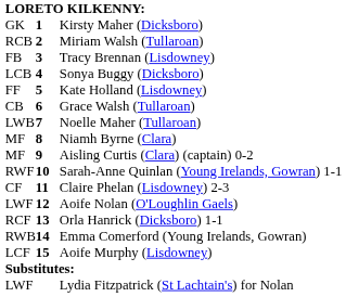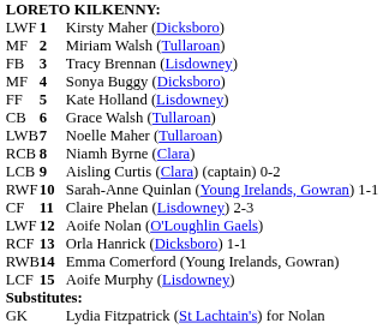 <table style="font-size: 90%" cellspacing="0" cellpadding="0" align=center>
 <tr>
 <td colspan="4"><strong>LORETO KILKENNY:</strong></td>
 </tr>
 <tr>
 <th width="25"></th>
 <th width="25"></th>
 </tr>
 <tr>
-<td>GK</td>
+<td>LWF</td>
 <td><strong>1</strong></td>
 <td>Kirsty Maher (<a href='#'>Dicksboro</a>)</td>
 </tr>
 <tr>
-<td>RCB</td>
+<td>MF</td>
 <td><strong>2</strong></td>
 <td>Miriam Walsh (<a href='#'>Tullaroan</a>)</td>
 </tr>
 <tr>
 <td>FB</td>
 <td><strong>3</strong></td>
 <td>Tracy Brennan (<a href='#'>Lisdowney</a>)</td>
 </tr>
 <tr>
-<td>LCB</td>
+<td>MF</td>
 <td><strong>4</strong></td>
 <td>Sonya Buggy (<a href='#'>Dicksboro</a>)</td>
 </tr>
 <tr>
 <td>FF</td>
 <td><strong>5</strong></td>
 <td>Kate Holland (<a href='#'>Lisdowney</a>)</td>
 </tr>
 <tr>
 <td>CB</td>
 <td><strong>6</strong></td>
 <td>Grace Walsh (<a href='#'>Tullaroan</a>)</td>
 </tr>
 <tr>
 <td>LWB</td>
 <td><strong>7</strong></td>
 <td>Noelle Maher (<a href='#'>Tullaroan</a>)</td>
 </tr>
 <tr>
-<td>MF</td>
+<td>RCB</td>
 <td><strong>8</strong></td>
 <td>Niamh Byrne (<a href='#'>Clara</a>)</td>
 </tr>
 <tr>
-<td>MF</td>
+<td>LCB</td>
 <td><strong>9</strong></td>
 <td>Aisling Curtis (<a href='#'>Clara</a>) (captain) 0-2</td>
 </tr>
 <tr>
 <td>RWF</td>
 <td><strong>10</strong></td>
 <td>Sarah-Anne Quinlan (<a href='#'>Young Irelands, Gowran</a>) 1-1</td>
 </tr>
 <tr>
 <td>CF</td>
 <td><strong>11</strong></td>
 <td>Claire Phelan (<a href='#'>Lisdowney</a>) 2-3</td>
 </tr>
 <tr>
 <td>LWF</td>
 <td><strong>12</strong></td>
 <td>Aoife Nolan (<a href='#'>O'Loughlin Gaels</a>)</td>
 </tr>
 <tr>
 <td>RCF</td>
 <td><strong>13</strong></td>
 <td>Orla Hanrick (<a href='#'>Dicksboro</a>) 1-1</td>
 </tr>
 <tr>
 <td>RWB</td>
 <td><strong>14</strong></td>
 <td>Emma Comerford (Young Irelands, Gowran)</td>
 </tr>
 <tr>
 <td>LCF</td>
 <td><strong>15</strong></td>
 <td>Aoife Murphy (<a href='#'>Lisdowney</a>)</td>
 </tr>
 <tr>
 <td colspan=4><strong>Substitutes:</strong></td>
 </tr>
 <tr>
-<td>LWF</td>
+<td>GK</td>
 <td></td>
 <td>Lydia Fitzpatrick (<a href='#'>St Lachtain's</a>) for Nolan</td>
 </tr>
 <tr>
 </tr>
 </table>
